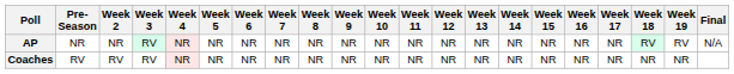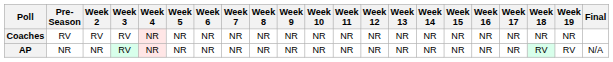 <table class="wikitable" style="white-space:nowrap;font-size:90%">
 <tr>
 <th>Poll</th>
 <th>Pre-<br>Season</th>
 <th>Week<br>2</th>
 <th>Week<br>3</th>
 <th>Week<br>4</th>
 <th>Week<br>5</th>
 <th>Week<br>6</th>
 <th>Week<br>7</th>
 <th>Week<br>8</th>
 <th>Week<br>9</th>
 <th>Week<br>10</th>
 <th>Week<br>11</th>
 <th>Week<br>12</th>
 <th>Week<br>13</th>
 <th>Week<br>14</th>
 <th>Week<br>15</th>
 <th>Week<br>16</th>
 <th>Week<br>17</th>
 <th>Week<br>18</th>
 <th>Week<br>19</th>
 <th>Final</th>
 </tr>
 <tr style="text-align:center;">
+<th>Coaches</th>
+<td style="background:#FFF;">RV</td>
+<td style="background:#FFF;">RV</td>
+<td style="background:#FFF;">RV</td>
+<td style="background:#FFE6E6;">NR</td>
+<td style="background:#FFF;">NR</td>
+<td style="background:#FFF;">NR</td>
+<td style="background:#FFF;">NR</td>
+<td style="background:#FFF;">NR</td>
+<td style="background:#FFF;">NR</td>
+<td style="background:#FFF;">NR</td>
+<td style="background:#FFF;">NR</td>
+<td style="background:#FFF;">NR</td>
+<td style="background:#FFF;">NR</td>
+<td style="background:#FFF;">NR</td>
+<td style="background:#FFF;">NR</td>
+<td style="background:#FFF;">NR</td>
+<td style="background:#FFF;">NR</td>
+<td style="background:#FFF;">NR</td>
+<td style="background:#FFF;">NR</td>
+<td style="background:#FFF;"></td>
+</tr>
+<tr style="text-align:center;">
 <th>AP</th>
 <td style="background:#FFF;">NR</td>
 <td style="background:#FFF;">NR</td>
 <td style="background:#D8FFEB;">RV</td>
 <td style="background:#FFE6E6;">NR</td>
 <td style="background:#FFF;">NR</td>
 <td style="background:#FFF;">NR</td>
 <td style="background:#FFF;">NR</td>
 <td style="background:#FFF;">NR</td>
 <td style="background:#FFF;">NR</td>
 <td style="background:#FFF;">NR</td>
 <td style="background:#FFF;">NR</td>
 <td style="background:#FFF;">NR</td>
 <td style="background:#FFF;">NR</td>
 <td style="background:#FFF;">NR</td>
 <td style="background:#FFF;">NR</td>
 <td style="background:#FFF;">NR</td>
 <td style="background:#FFF;">NR</td>
 <td style="background:#D8FFEB;">RV</td>
 <td style="background:#FFF;">RV</td>
 <td style="background:#FFF;">N/A</td>
 </tr>
-<tr style="text-align:center;">
-<th>Coaches</th>
-<td style="background:#FFF;">RV</td>
-<td style="background:#FFF;">RV</td>
-<td style="background:#FFF;">RV</td>
-<td style="background:#FFE6E6;">NR</td>
-<td style="background:#FFF;">NR</td>
-<td style="background:#FFF;">NR</td>
-<td style="background:#FFF;">NR</td>
-<td style="background:#FFF;">NR</td>
-<td style="background:#FFF;">NR</td>
-<td style="background:#FFF;">NR</td>
-<td style="background:#FFF;">NR</td>
-<td style="background:#FFF;">NR</td>
-<td style="background:#FFF;">NR</td>
-<td style="background:#FFF;">NR</td>
-<td style="background:#FFF;">NR</td>
-<td style="background:#FFF;">NR</td>
-<td style="background:#FFF;">NR</td>
-<td style="background:#FFF;">NR</td>
-<td style="background:#FFF;">NR</td>
-<td style="background:#FFF;"></td>
-</tr>
 </table>
